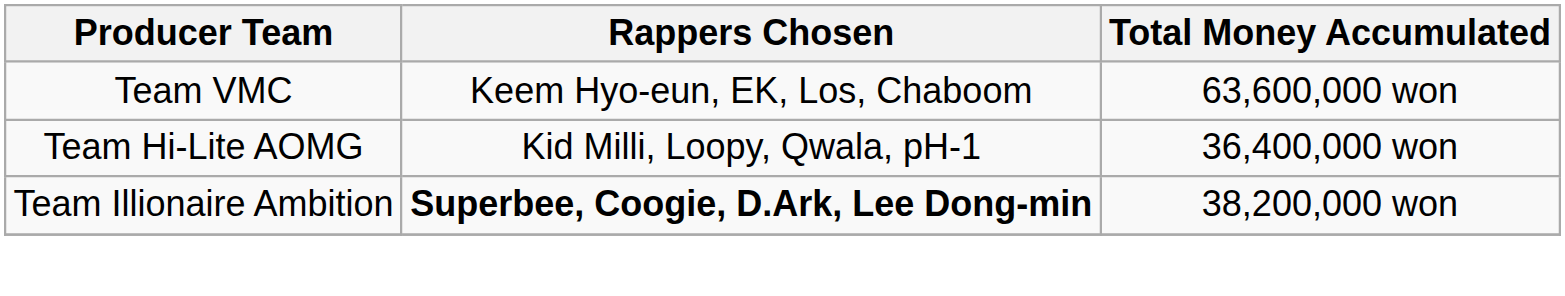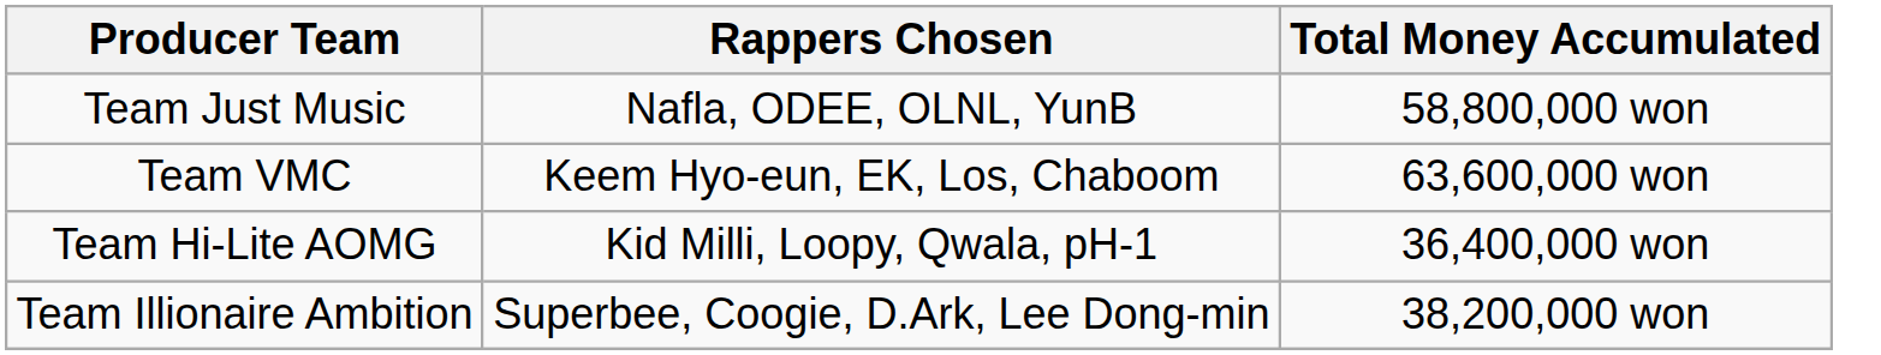 <table class="wikitable" style="text-align: center;">
 <tr>
 <th>Producer Team</th>
 <th>Rappers Chosen</th>
 <th>Total Money Accumulated</th>
+</tr>
+<tr>
+<td>Team Just Music</td>
+<td>Nafla, ODEE, OLNL, YunB</td>
+<td>58,800,000 won</td>
 </tr>
 <tr>
 <td>Team VMC</td>
 <td>Keem Hyo-eun, EK, Los, Chaboom</td>
 <td>63,600,000 won</td>
 </tr>
 <tr>
 <td>Team Hi-Lite AOMG</td>
 <td>Kid Milli, Loopy, Qwala, pH-1</td>
 <td>36,400,000 won</td>
 </tr>
 <tr>
 <td>Team Illionaire Ambition</td>
-<td><strong>Superbee, Coogie, D.Ark, Lee Dong-min</strong></td>
+<td>Superbee, Coogie, D.Ark, Lee Dong-min</td>
 <td>38,200,000 won</td>
 </tr>
 <tr>
 </tr>
 </table>
